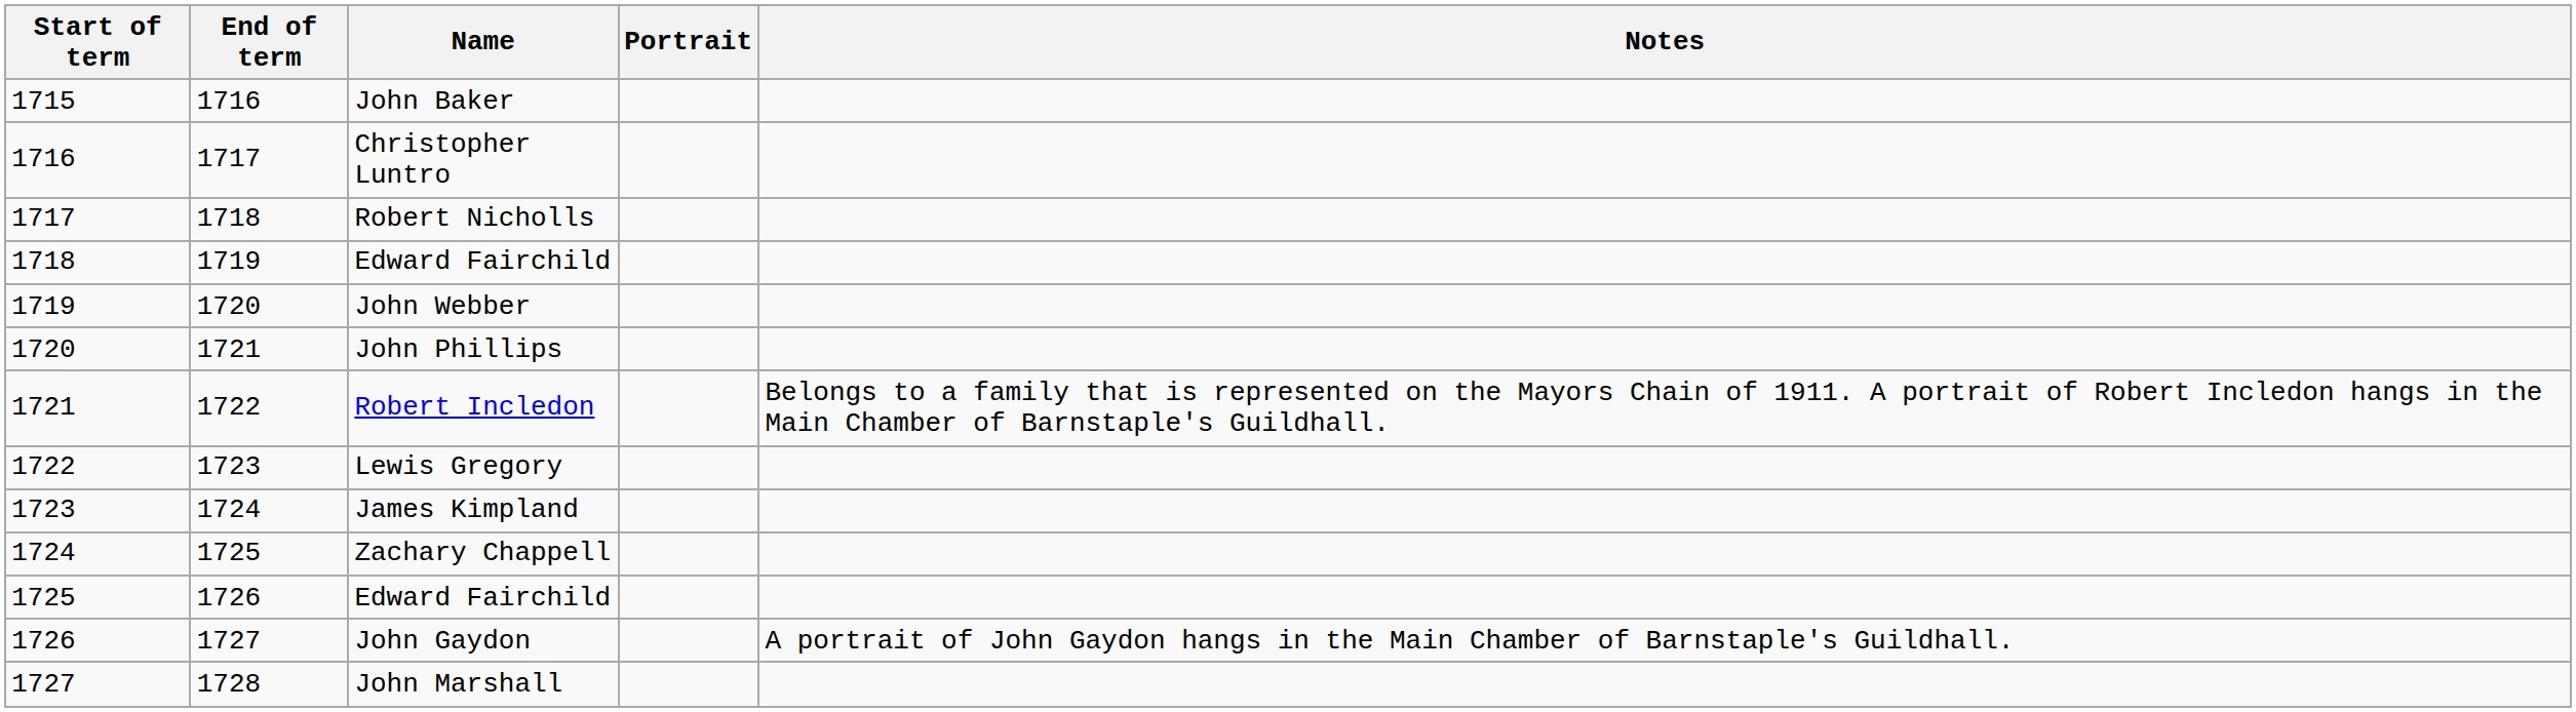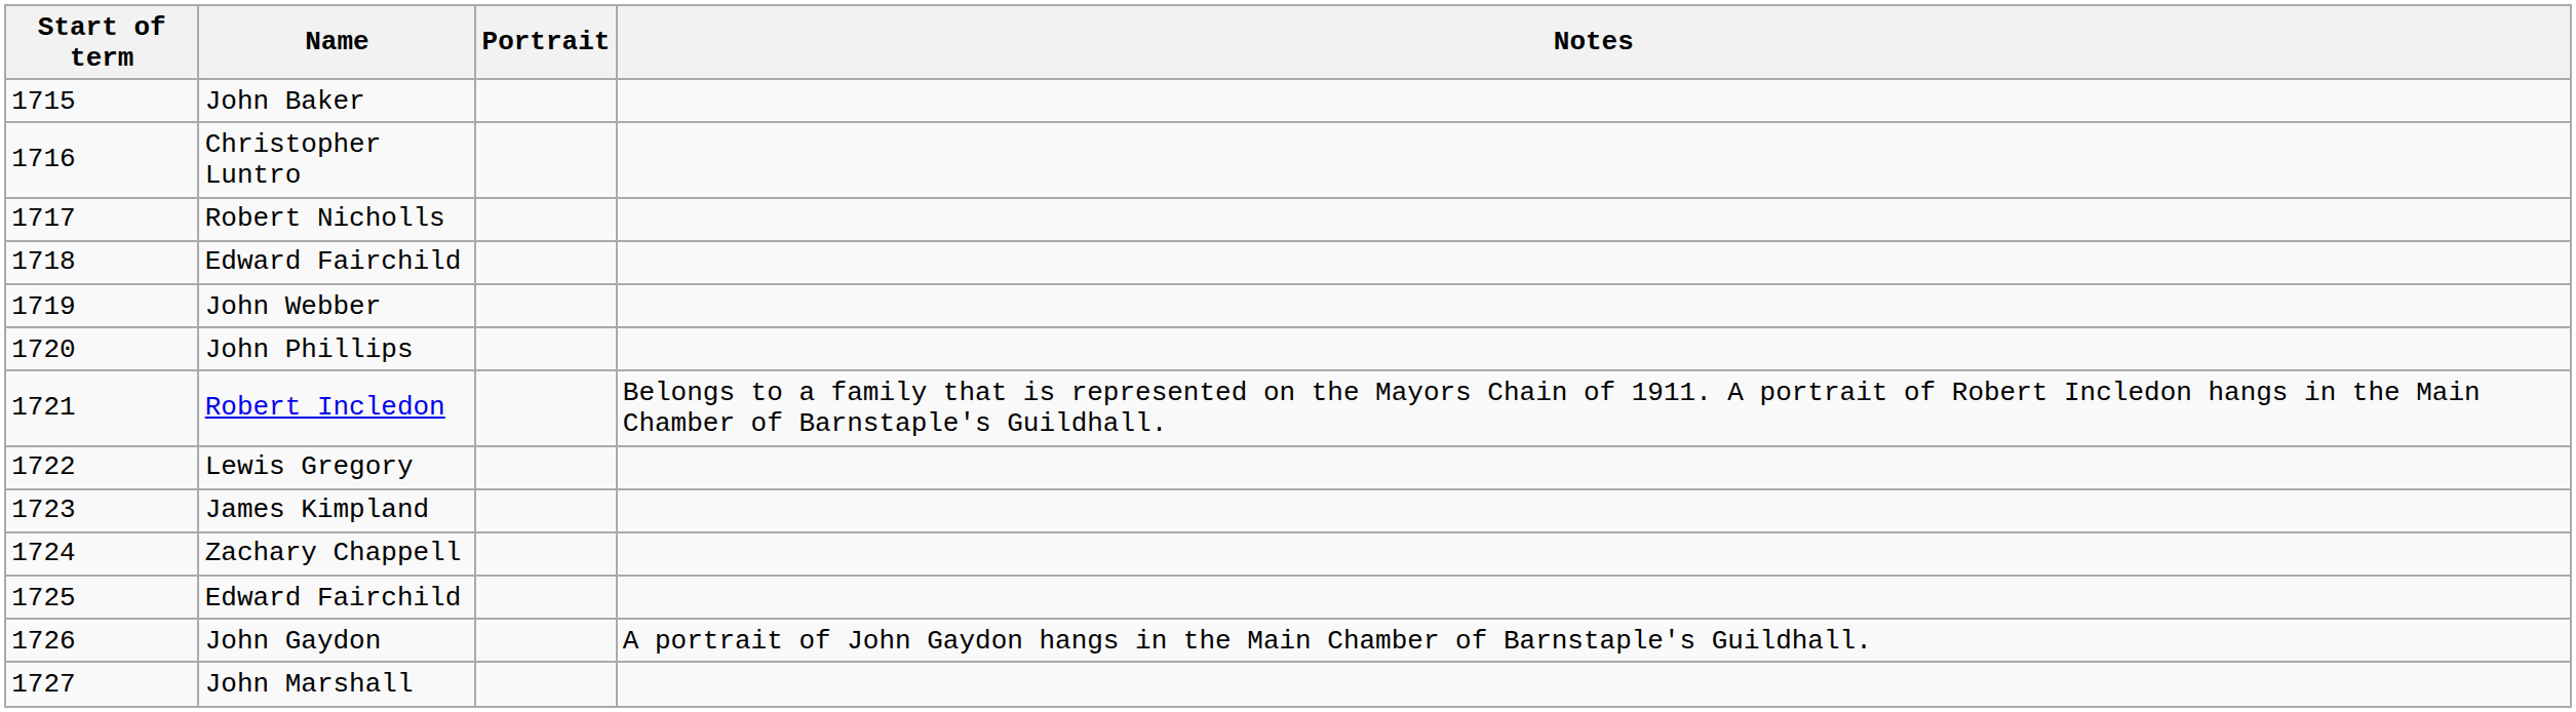 <table class="wikitable mw-collapsible mw-collapsed">
 <tr>
 <th>Start of term</th>
-<th>End of term</th>
 <th>Name</th>
 <th>Portrait</th>
 <th>Notes</th>
 </tr>
 <tr>
 <td>1715</td>
-<td>1716</td>
 <td>John Baker</td>
 <td></td>
 <td></td>
 </tr>
 <tr>
 <td>1716</td>
-<td>1717</td>
 <td>Christopher Luntro</td>
 <td></td>
 <td></td>
 </tr>
 <tr>
 <td>1717</td>
-<td>1718</td>
 <td>Robert Nicholls</td>
 <td></td>
 <td></td>
 </tr>
 <tr>
 <td>1718</td>
-<td>1719</td>
 <td>Edward Fairchild</td>
 <td></td>
 <td></td>
 </tr>
 <tr>
 <td>1719</td>
-<td>1720</td>
 <td>John Webber</td>
 <td></td>
 <td></td>
 </tr>
 <tr>
 <td>1720</td>
-<td>1721</td>
 <td>John Phillips</td>
 <td></td>
 <td></td>
 </tr>
 <tr>
 <td>1721</td>
-<td>1722</td>
 <td><a href='#'>Robert Incledon</a></td>
 <td></td>
 <td>Belongs to a family that is represented on the Mayors Chain of 1911.  A portrait of Robert Incledon hangs in the Main Chamber of Barnstaple's Guildhall.</td>
 </tr>
 <tr>
 <td>1722</td>
-<td>1723</td>
 <td>Lewis Gregory</td>
 <td></td>
 <td></td>
 </tr>
 <tr>
 <td>1723</td>
-<td>1724</td>
 <td>James Kimpland</td>
 <td></td>
 <td></td>
 </tr>
 <tr>
 <td>1724</td>
-<td>1725</td>
 <td>Zachary Chappell</td>
 <td></td>
 <td></td>
 </tr>
 <tr>
 <td>1725</td>
-<td>1726</td>
 <td>Edward Fairchild</td>
 <td></td>
 <td></td>
 </tr>
 <tr>
 <td>1726</td>
-<td>1727</td>
 <td>John Gaydon</td>
 <td></td>
 <td>A portrait of John Gaydon hangs in the Main Chamber of Barnstaple's Guildhall.</td>
 </tr>
 <tr>
 <td>1727</td>
-<td>1728</td>
 <td>John Marshall</td>
 <td></td>
 <td></td>
 </tr>
 </table>
